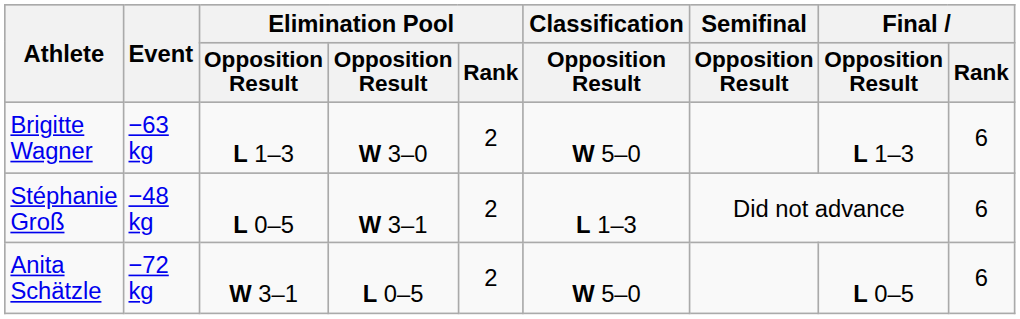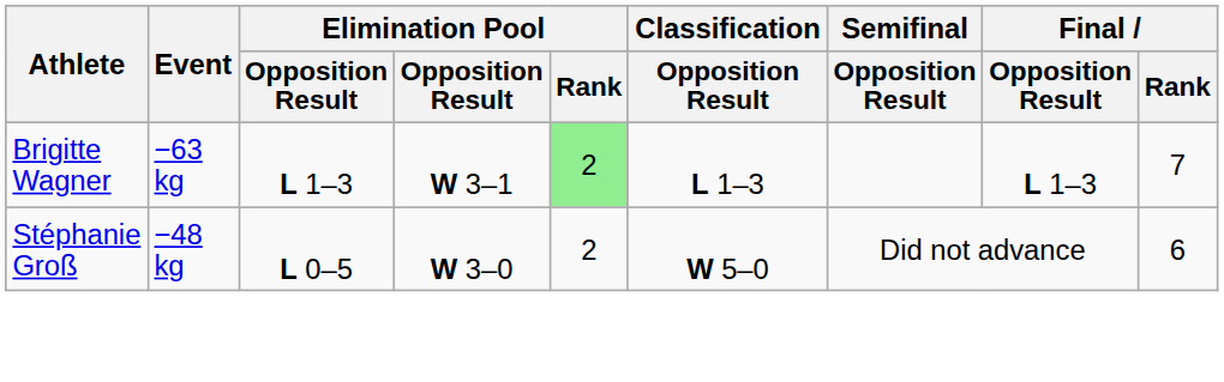 <table class="wikitable" style="font-size:90%">
 <tr>
 <th rowspan="2">Athlete</th>
 <th rowspan="2">Event</th>
 <th colspan=3>Elimination Pool</th>
 <th>Classification</th>
 <th>Semifinal</th>
 <th colspan=2>Final / </th>
 </tr>
 <tr style="font-size: 95%">
 <th>Opposition<br>Result</th>
 <th>Opposition<br>Result</th>
 <th>Rank</th>
 <th>Opposition<br>Result</th>
 <th>Opposition<br>Result</th>
 <th>Opposition<br>Result</th>
 <th>Rank</th>
 </tr>
 <tr align=center>
 <td align=left><a href='#'>Brigitte Wagner</a></td>
 <td align=left><a href='#'>−63 kg</a></td>
 <td><br><strong>L</strong> 1–3 <sup></sup></td>
-<td><br><strong>W</strong> 3–0 <sup></sup></td>
-<td>2</td>
-<td><br><strong>W</strong> 5–0 <sup></sup></td>
+<td><br><strong>W</strong> 3–1 <sup></sup></td>
+<td style="background: lightgreen;">2</td>
+<td><br><strong>L</strong> 1–3 <sup></sup></td>
 <td></td>
 <td><br><strong>L</strong> 1–3 <sup></sup></td>
-<td>6</td>
+<td>7</td>
 </tr>
 <tr align=center>
 <td align=left><a href='#'>Stéphanie Groß</a></td>
 <td align=left><a href='#'>−48 kg</a></td>
 <td><br><strong>L</strong> 0–5 <sup></sup></td>
-<td><br><strong>W</strong> 3–1 <sup></sup></td>
+<td><br><strong>W</strong> 3–0 <sup></sup></td>
 <td>2</td>
-<td><br><strong>L</strong> 1–3 <sup></sup></td>
+<td><br><strong>W</strong> 5–0 <sup></sup></td>
 <td colspan=2>Did not advance</td>
 <td>6</td>
 </tr>
-<tr align=center>
-<td align=left><a href='#'>Anita Schätzle</a></td>
-<td align=left><a href='#'>−72 kg</a></td>
-<td><br><strong>W</strong> 3–1 <sup></sup></td>
-<td><br><strong>L</strong> 0–5 <sup></sup></td>
-<td>2</td>
-<td><br><strong>W</strong> 5–0 <sup></sup></td>
-<td></td>
-<td><br><strong>L</strong> 0–5 <sup></sup></td>
-<td>6</td>
-</tr>
 </table>
